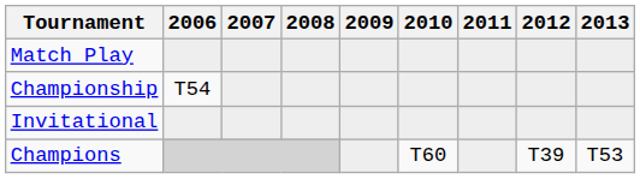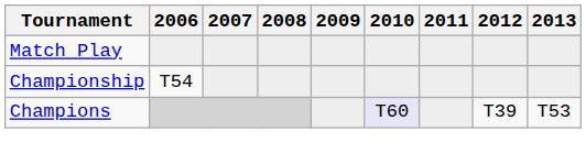 <table class="wikitable" style="text-align:center;">
 <tr>
 <th>Tournament</th>
 <th>2006</th>
 <th>2007</th>
 <th>2008</th>
 <th>2009</th>
 <th>2010</th>
 <th>2011</th>
 <th>2012</th>
 <th>2013</th>
 </tr>
 <tr>
 <td align="left"><a href='#'>Match Play</a></td>
 <td style="background:#eeeeee;"></td>
 <td style="background:#eeeeee;"></td>
 <td style="background:#eeeeee;"></td>
 <td style="background:#eeeeee;"></td>
 <td style="background:#eeeeee;"></td>
 <td style="background:#eeeeee;"></td>
 <td style="background:#eeeeee;"></td>
 <td style="background:#eeeeee;"></td>
 </tr>
 <tr>
 <td align="left"><a href='#'>Championship</a></td>
 <td>T54</td>
 <td style="background:#eeeeee;"></td>
 <td style="background:#eeeeee;"></td>
 <td style="background:#eeeeee;"></td>
 <td style="background:#eeeeee;"></td>
 <td style="background:#eeeeee;"></td>
 <td style="background:#eeeeee;"></td>
 <td style="background:#eeeeee;"></td>
 </tr>
 <tr>
-<td align="left"><a href='#'>Invitational</a></td>
-<td style="background:#eeeeee;"></td>
-<td style="background:#eeeeee;"></td>
-<td style="background:#eeeeee;"></td>
-<td style="background:#eeeeee;"></td>
-<td style="background:#eeeeee;"></td>
-<td style="background:#eeeeee;"></td>
-<td style="background:#eeeeee;"></td>
-<td style="background:#eeeeee;"></td>
-</tr>
-<tr>
 <td align="left"><a href='#'>Champions</a></td>
 <td style="background:#D3D3D3;" colspan=3></td>
 <td style="background:#eeeeee;"></td>
-<td>T60</td>
+<td style="background: lavender;">T60</td>
 <td style="background:#eeeeee;"></td>
 <td>T39</td>
 <td>T53</td>
 </tr>
 </table>
